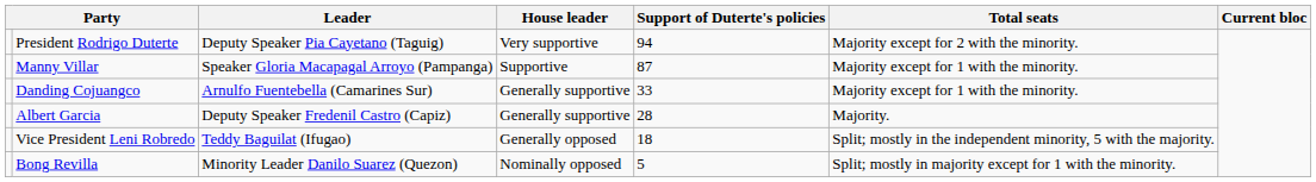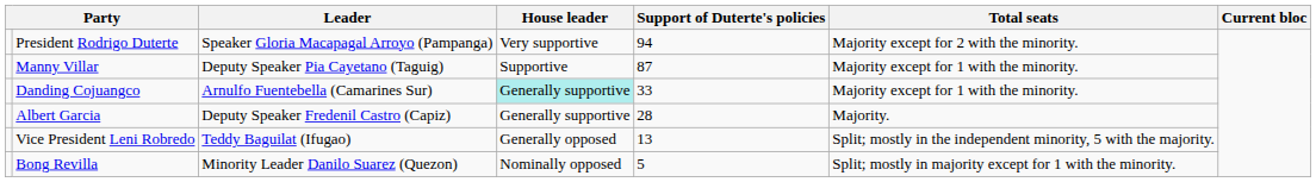 <table class="wikitable">
 <tr>
 <th colspan="2">Party</th>
 <th>Leader</th>
 <th>House leader</th>
 <th>Support of Duterte's policies</th>
 <th>Total seats</th>
 <th>Current bloc</th>
 </tr>
 <tr>
 <td></td>
 <td>President <a href='#'>Rodrigo Duterte</a></td>
-<td>Deputy Speaker <a href='#'>Pia Cayetano</a> (Taguig)</td>
+<td>Speaker <a href='#'>Gloria Macapagal Arroyo</a> (Pampanga)</td>
 <td>Very supportive </td>
 <td>94</td>
 <td>Majority except for 2 with the minority.</td>
 </tr>
 <tr>
 <td></td>
 <td><a href='#'>Manny Villar</a></td>
-<td>Speaker <a href='#'>Gloria Macapagal Arroyo</a> (Pampanga)</td>
+<td>Deputy Speaker <a href='#'>Pia Cayetano</a> (Taguig)</td>
 <td>Supportive</td>
 <td>87</td>
 <td>Majority except for 1 with the minority.</td>
 </tr>
 <tr>
 <td></td>
 <td><a href='#'>Danding Cojuangco</a></td>
 <td><a href='#'>Arnulfo Fuentebella</a> (Camarines Sur)</td>
-<td>Generally supportive</td>
+<td style="background: paleturquoise;">Generally supportive</td>
 <td>33</td>
 <td>Majority except for 1 with the minority.</td>
 </tr>
 <tr>
 <td></td>
 <td><a href='#'>Albert Garcia</a></td>
 <td>Deputy Speaker <a href='#'>Fredenil Castro</a> (Capiz)</td>
 <td>Generally supportive</td>
 <td>28</td>
 <td>Majority.</td>
 </tr>
 <tr>
 <td></td>
 <td>Vice President <a href='#'>Leni Robredo</a></td>
 <td><a href='#'>Teddy Baguilat</a> (Ifugao)</td>
 <td>Generally opposed</td>
-<td>18</td>
+<td>13</td>
 <td>Split; mostly in the independent minority, 5 with the majority.</td>
 </tr>
 <tr>
 <td></td>
 <td><a href='#'>Bong Revilla</a></td>
 <td>Minority Leader <a href='#'>Danilo Suarez</a> (Quezon)</td>
 <td>Nominally opposed</td>
 <td>5</td>
 <td>Split; mostly in majority except for 1 with the minority.</td>
 </tr>
 </table>
